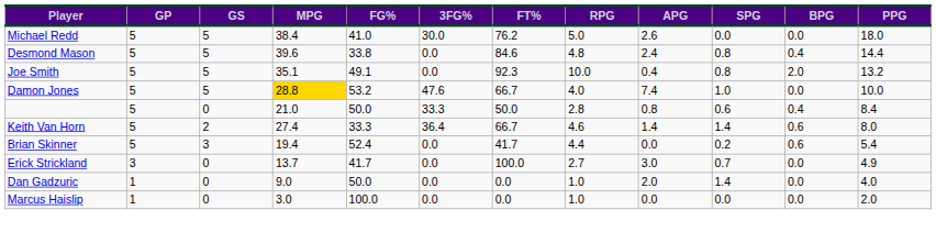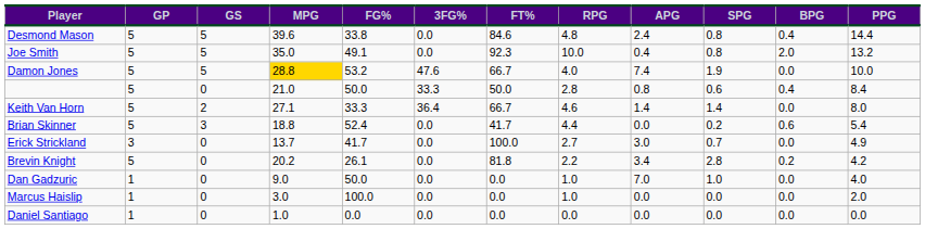 <table class="wikitable sortable" style="font-size: 90%">
 <tr>
 <th style="background:#4B0082; color:#CED5DD; border-top:#00471B 3px solid; border-bottom:#00471B 3px solid;" width="10%">Player</th>
 <th style="background:#4B0082; color:#CED5DD; border-top:#00471B 3px solid; border-bottom:#00471B 3px solid;" width="6%">GP</th>
 <th style="background:#4B0082; color:#CED5DD; border-top:#00471B 3px solid; border-bottom:#00471B 3px solid;" width="6%">GS</th>
 <th style="background:#4B0082; color:#CED5DD; border-top:#00471B 3px solid; border-bottom:#00471B 3px solid;" width="6%">MPG</th>
 <th style="background:#4B0082; color:#CED5DD; border-top:#00471B 3px solid; border-bottom:#00471B 3px solid;"width="6%">FG%</th>
 <th style="background:#4B0082; color:#CED5DD; border-top:#00471B 3px solid; border-bottom:#00471B 3px solid;" width="6%">3FG%</th>
 <th style="background:#4B0082; color:#CED5DD; border-top:#00471B 3px solid; border-bottom:#00471B 3px solid;" width="6%">FT%</th>
 <th style="background:#4B0082; color:#CED5DD; border-top:#00471B 3px solid; border-bottom:#00471B 3px solid;"width="6%">RPG</th>
 <th style="background:#4B0082; color:#CED5DD; border-top:#00471B 3px solid; border-bottom:#00471B 3px solid;"width="6%">APG</th>
 <th style="background:#4B0082; color:#CED5DD; border-top:#00471B 3px solid; border-bottom:#00471B 3px solid;"width="6%">SPG</th>
 <th style="background:#4B0082; color:#CED5DD; border-top:#00471B 3px solid; border-bottom:#00471B 3px solid;"width="6%">BPG</th>
 <th style="background:#4B0082; color:#CED5DD; border-top:#00471B 3px solid; border-bottom:#00471B 3px solid;"width="6%">PPG</th>
-</tr>
-<tr>
-<td><a href='#'>Michael Redd</a></td>
-<td>5</td>
-<td>5</td>
-<td>38.4</td>
-<td>41.0</td>
-<td>30.0</td>
-<td>76.2</td>
-<td>5.0</td>
-<td>2.6</td>
-<td>0.0</td>
-<td>0.0</td>
-<td>18.0</td>
 </tr>
 <tr>
 <td><a href='#'>Desmond Mason</a></td>
 <td>5</td>
 <td>5</td>
 <td>39.6</td>
 <td>33.8</td>
 <td>0.0</td>
 <td>84.6</td>
 <td>4.8</td>
 <td>2.4</td>
 <td>0.8</td>
 <td>0.4</td>
 <td>14.4</td>
 </tr>
 <tr>
 <td><a href='#'>Joe Smith</a></td>
 <td>5</td>
 <td>5</td>
-<td>35.1</td>
+<td>35.0</td>
 <td>49.1</td>
 <td>0.0</td>
 <td>92.3</td>
 <td>10.0</td>
 <td>0.4</td>
 <td>0.8</td>
 <td>2.0</td>
 <td>13.2</td>
 </tr>
 <tr>
 <td><a href='#'>Damon Jones</a></td>
 <td>5</td>
 <td>5</td>
 <td style="background: gold;">28.8</td>
 <td>53.2</td>
 <td>47.6</td>
 <td>66.7</td>
 <td>4.0</td>
 <td>7.4</td>
-<td>1.0</td>
+<td>1.9</td>
 <td>0.0</td>
 <td>10.0</td>
 </tr>
 <tr>
 <td></td>
 <td>5</td>
 <td>0</td>
 <td>21.0</td>
 <td>50.0</td>
 <td>33.3</td>
 <td>50.0</td>
 <td>2.8</td>
 <td>0.8</td>
 <td>0.6</td>
 <td>0.4</td>
 <td>8.4</td>
 </tr>
 <tr>
 <td><a href='#'>Keith Van Horn</a></td>
 <td>5</td>
 <td>2</td>
-<td>27.4</td>
+<td>27.1</td>
 <td>33.3</td>
 <td>36.4</td>
 <td>66.7</td>
 <td>4.6</td>
 <td>1.4</td>
 <td>1.4</td>
-<td>0.6</td>
+<td>0.0</td>
 <td>8.0</td>
 </tr>
 <tr>
 <td><a href='#'>Brian Skinner</a></td>
 <td>5</td>
 <td>3</td>
-<td>19.4</td>
+<td>18.8</td>
 <td>52.4</td>
 <td>0.0</td>
 <td>41.7</td>
 <td>4.4</td>
 <td>0.0</td>
 <td>0.2</td>
 <td>0.6</td>
 <td>5.4</td>
 </tr>
 <tr>
 <td><a href='#'>Erick Strickland</a></td>
 <td>3</td>
 <td>0</td>
 <td>13.7</td>
 <td>41.7</td>
 <td>0.0</td>
 <td>100.0</td>
 <td>2.7</td>
 <td>3.0</td>
 <td>0.7</td>
 <td>0.0</td>
 <td>4.9</td>
 </tr>
 <tr>
+<td><a href='#'>Brevin Knight</a></td>
+<td>5</td>
+<td>0</td>
+<td>20.2</td>
+<td>26.1</td>
+<td>0.0</td>
+<td>81.8</td>
+<td>2.2</td>
+<td>3.4</td>
+<td>2.8</td>
+<td>0.2</td>
+<td>4.2</td>
+</tr>
+<tr>
 <td><a href='#'>Dan Gadzuric</a></td>
 <td>1</td>
 <td>0</td>
 <td>9.0</td>
 <td>50.0</td>
 <td>0.0</td>
 <td>0.0</td>
 <td>1.0</td>
-<td>2.0</td>
-<td>1.4</td>
+<td>7.0</td>
+<td>1.0</td>
 <td>0.0</td>
 <td>4.0</td>
 </tr>
 <tr>
 <td><a href='#'>Marcus Haislip</a></td>
 <td>1</td>
 <td>0</td>
 <td>3.0</td>
 <td>100.0</td>
 <td>0.0</td>
 <td>0.0</td>
 <td>1.0</td>
 <td>0.0</td>
 <td>0.0</td>
 <td>0.0</td>
 <td>2.0</td>
 </tr>
+<tr>
+<td><a href='#'>Daniel Santiago</a></td>
+<td>1</td>
+<td>0</td>
+<td>1.0</td>
+<td>0.0</td>
+<td>0.0</td>
+<td>0.0</td>
+<td>0.0</td>
+<td>0.0</td>
+<td>0.0</td>
+<td>0.0</td>
+<td>0.0</td>
+</tr>
 </table>
